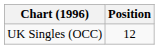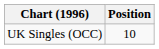 <table class="wikitable">
 <tr>
 <th>Chart (1996)</th>
 <th>Position</th>
 </tr>
 <tr>
 <td>UK Singles (OCC)</td>
-<td align="center">12</td>
+<td align="center">10</td>
 </tr>
 </table>
